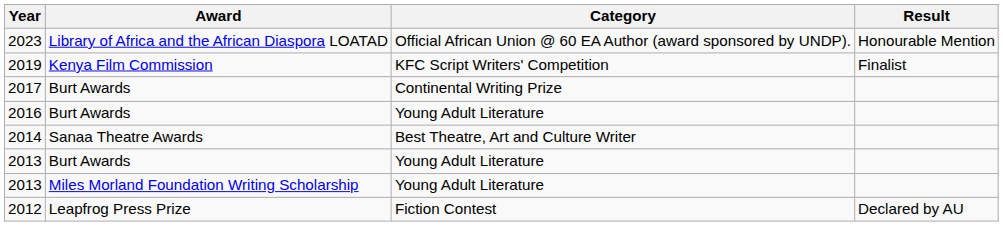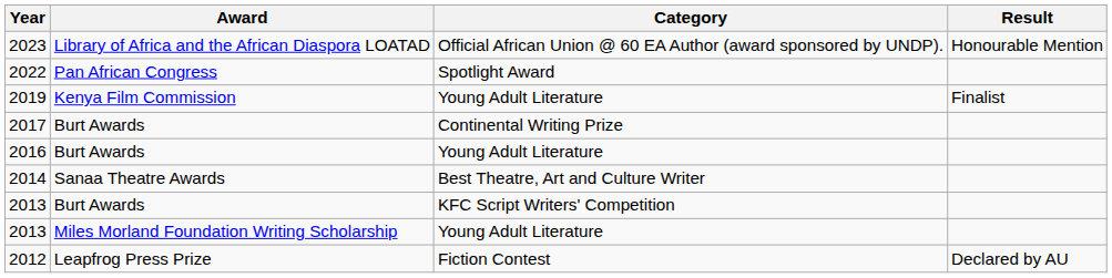 <table class="wikitable">
 <tr>
 <th>Year</th>
 <th>Award</th>
 <th>Category</th>
 <th>Result</th>
 </tr>
 <tr>
 <td>2023</td>
 <td><a href='#'>Library of Africa and the African Diaspora</a> LOATAD</td>
 <td>Official African Union @ 60 EA Author (award sponsored by UNDP).</td>
 <td>Honourable Mention</td>
 </tr>
 <tr>
+<td>2022</td>
+<td><a href='#'>Pan African Congress</a></td>
+<td>Spotlight Award</td>
+<td></td>
+</tr>
+<tr>
 <td>2019</td>
 <td><a href='#'>Kenya Film Commission</a></td>
-<td>KFC Script Writers' Competition</td>
+<td>Young Adult Literature</td>
 <td>Finalist</td>
 </tr>
 <tr>
 <td>2017</td>
 <td>Burt Awards</td>
 <td>Continental Writing Prize</td>
 <td></td>
 </tr>
 <tr>
 <td>2016</td>
 <td>Burt Awards</td>
 <td>Young Adult Literature</td>
 <td></td>
 </tr>
 <tr>
 <td>2014</td>
 <td>Sanaa Theatre Awards</td>
 <td>Best Theatre, Art and Culture Writer</td>
 <td></td>
 </tr>
 <tr>
 <td>2013</td>
 <td>Burt Awards</td>
-<td>Young Adult Literature</td>
+<td>KFC Script Writers' Competition</td>
 <td></td>
 </tr>
 <tr>
 <td>2013</td>
 <td><a href='#'>Miles Morland Foundation Writing Scholarship</a></td>
 <td>Young Adult Literature</td>
 <td></td>
 </tr>
 <tr>
 <td>2012</td>
 <td>Leapfrog Press Prize</td>
 <td>Fiction Contest</td>
 <td>Declared by AU</td>
 </tr>
 </table>
